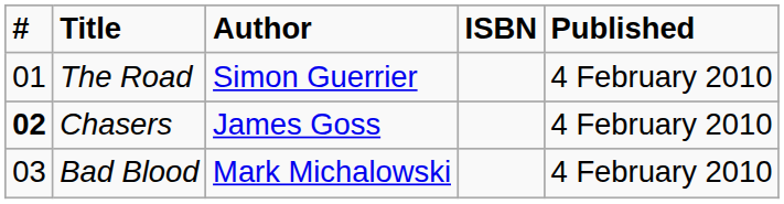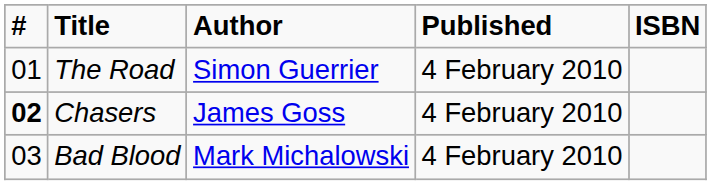 <table class="wikitable">
 <tr>
 <td><strong>#</strong></td>
 <td><strong>Title</strong></td>
 <td><strong>Author</strong></td>
+<td><strong>Published</strong></td>
 <td><strong>ISBN</strong></td>
-<td><strong>Published</strong></td>
 </tr>
 <tr>
 <td>01</td>
 <td><em>The Road</em></td>
 <td><a href='#'>Simon Guerrier</a></td>
+<td>4 February 2010</td>
 <td></td>
-<td>4 February 2010</td>
 </tr>
 <tr>
 <td><strong>02</strong></td>
 <td><em>Chasers</em></td>
 <td><a href='#'>James Goss</a></td>
+<td>4 February 2010</td>
 <td></td>
-<td>4 February 2010</td>
 </tr>
 <tr>
 <td>03</td>
 <td><em>Bad Blood</em></td>
 <td><a href='#'>Mark Michalowski</a></td>
+<td>4 February 2010</td>
 <td></td>
-<td>4 February 2010</td>
 </tr>
 </table>
